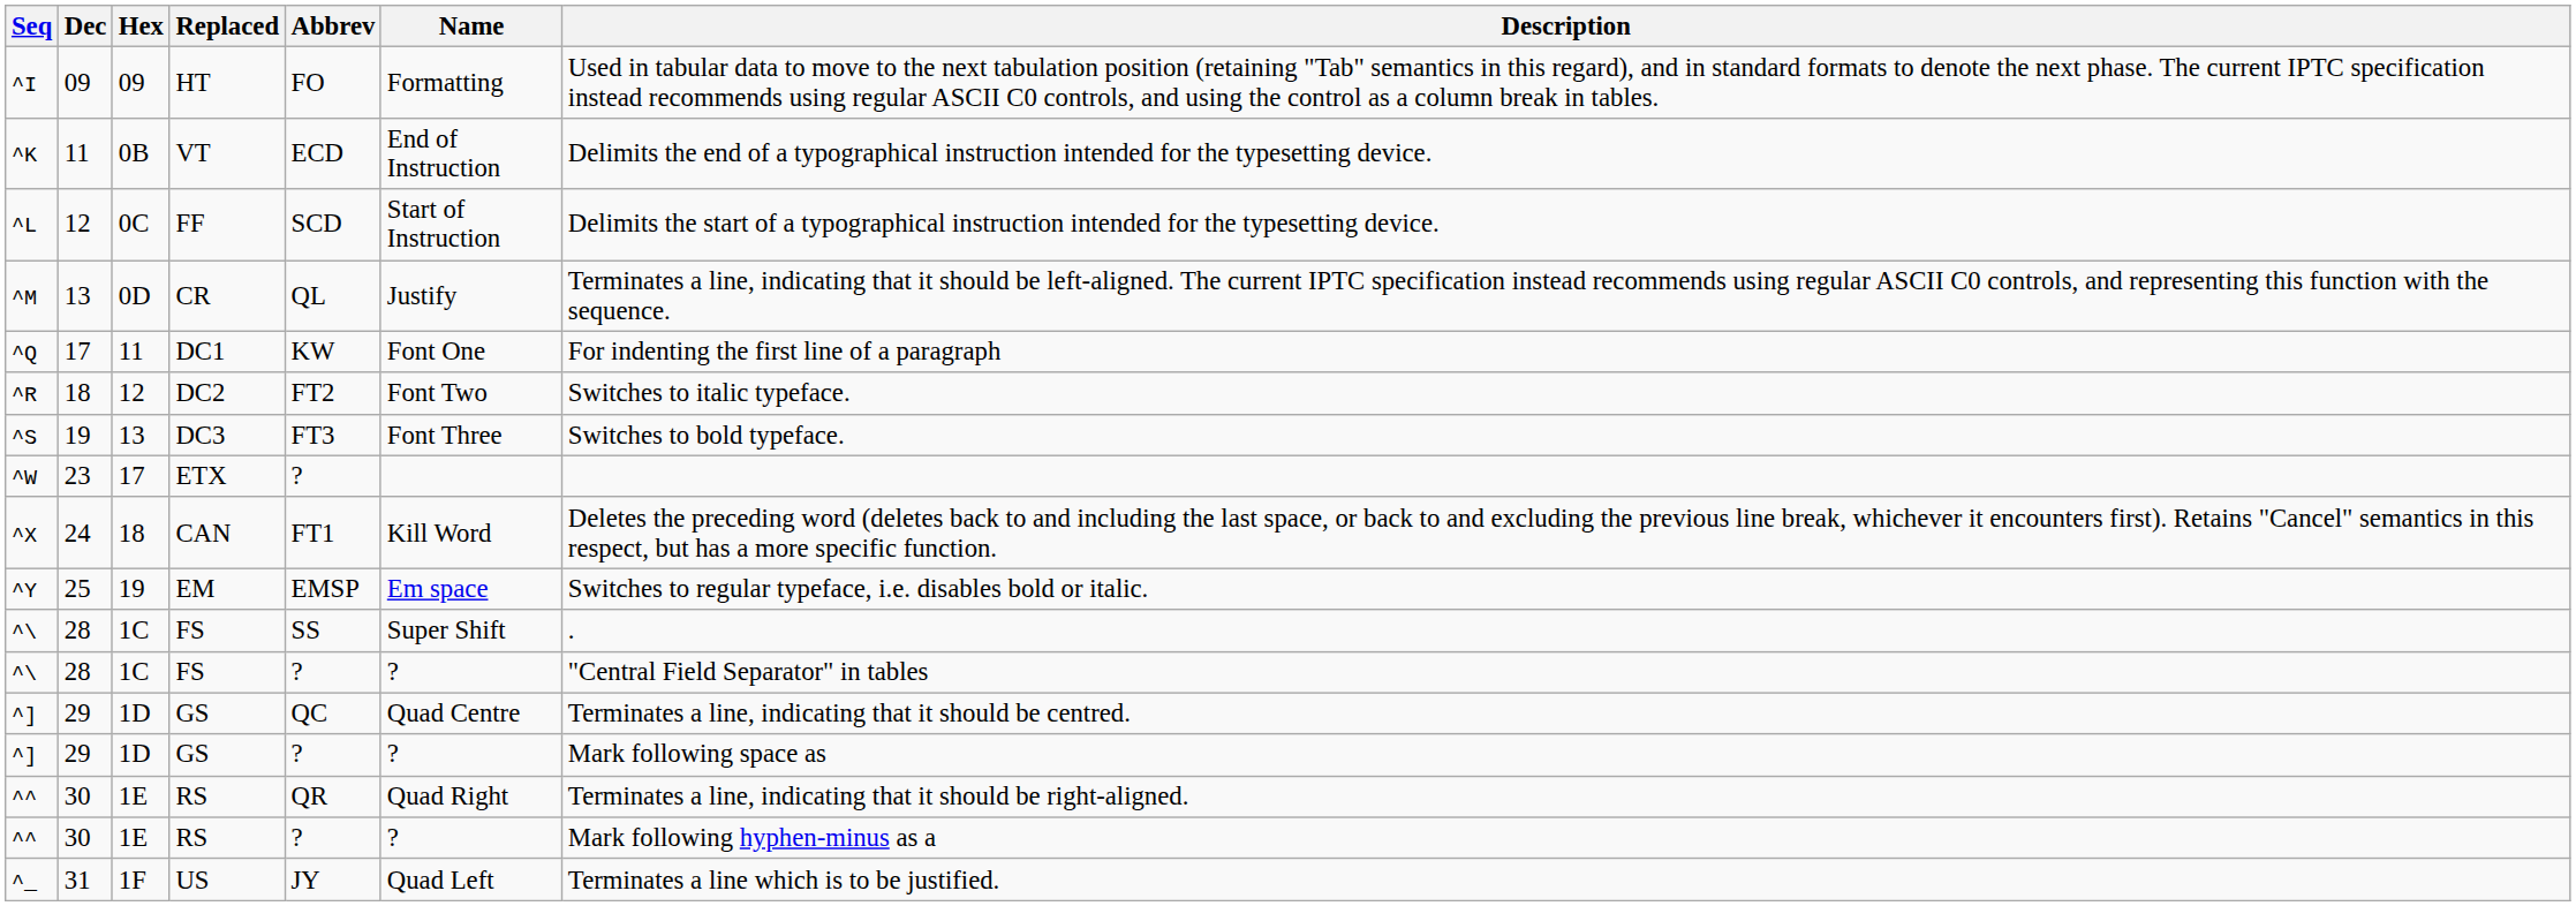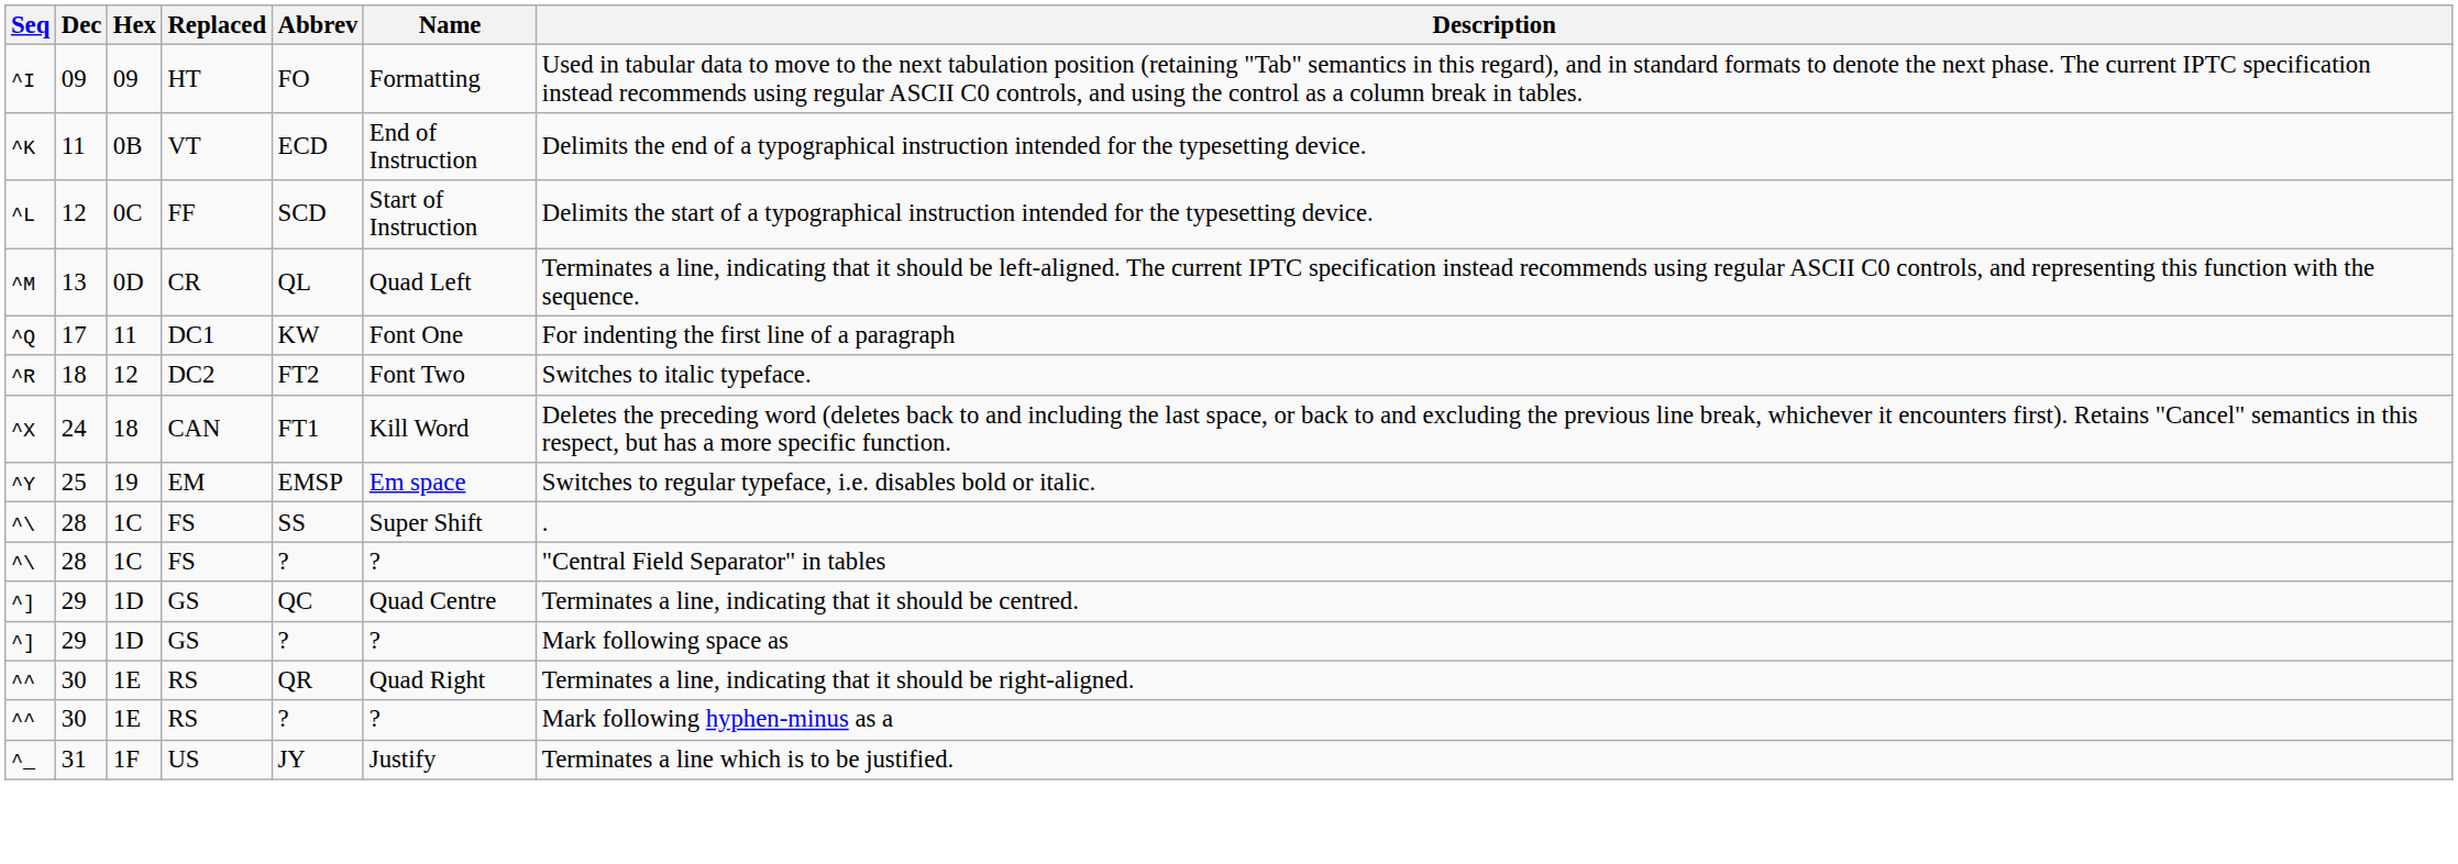 <table class="wikitable">
 <tr>
 <th><a href='#'>Seq</a></th>
 <th title="Decimal">Dec</th>
 <th title="Hexadecimal">Hex</th>
 <th title="ASCII control code replaced">Replaced</th>
 <th title="Abbreviation">Abbrev</th>
 <th title="Character name">Name</th>
 <th>Description</th>
 </tr>
 <tr id="FO">
 <td><code>^I</code></td>
 <td>09</td>
 <td>09</td>
 <td>HT</td>
 <td>FO</td>
 <td>Formatting</td>
 <td>Used in tabular data to move to the next tabulation position (retaining "Tab" semantics in this regard), and in standard formats to denote the next phase. The current IPTC specification instead recommends using regular ASCII C0 controls, and using the  control as a column break in tables.</td>
 </tr>
 <tr id="ECD">
 <td><code>^K</code></td>
 <td>11</td>
 <td>0B</td>
 <td>VT</td>
 <td>ECD</td>
 <td>End of Instruction</td>
 <td>Delimits the end of a typographical instruction intended for the typesetting device.</td>
 </tr>
 <tr id="SCD">
 <td><code>^L</code></td>
 <td>12</td>
 <td>0C</td>
 <td>FF</td>
 <td>SCD</td>
 <td>Start of Instruction</td>
 <td>Delimits the start of a typographical instruction intended for the typesetting device.</td>
 </tr>
 <tr id="QL">
 <td><code>^M</code></td>
 <td>13</td>
 <td>0D</td>
 <td>CR</td>
 <td>QL</td>
-<td>Justify</td>
+<td>Quad Left</td>
 <td>Terminates a line, indicating that it should be left-aligned. The current IPTC specification instead recommends using regular ASCII C0 controls, and representing this function with the  sequence.</td>
 </tr>
 <tr id="FT1">
 <td><code>^Q</code></td>
 <td>17</td>
 <td>11</td>
 <td>DC1</td>
 <td>KW</td>
 <td>Font One</td>
 <td>For indenting the first line of a paragraph</td>
 </tr>
 <tr id="FT2">
 <td><code>^R</code></td>
 <td>18</td>
 <td>12</td>
 <td>DC2</td>
 <td>FT2</td>
 <td>Font Two</td>
 <td>Switches to italic typeface.</td>
-</tr>
-<tr id="FT3">
-<td><code>^S</code></td>
-<td>19</td>
-<td>13</td>
-<td>DC3</td>
-<td>FT3</td>
-<td>Font Three</td>
-<td>Switches to bold typeface.</td>
-</tr>
-<tr>
-<td><code>^W</code></td>
-<td>23</td>
-<td>17</td>
-<td>ETX</td>
-<td>?</td>
-<td></td>
-<td></td>
 </tr>
 <tr id="KW">
 <td><code>^X</code></td>
 <td>24</td>
 <td>18</td>
 <td>CAN</td>
 <td>FT1</td>
 <td>Kill Word</td>
 <td>Deletes the preceding word (deletes back to and including the last space, or back to and excluding the previous line break, whichever it encounters first). Retains "Cancel" semantics in this respect, but has a more specific function.</td>
 </tr>
 <tr id="EMSP">
 <td><code>^Y</code></td>
 <td>25</td>
 <td>19</td>
 <td>EM</td>
 <td>EMSP</td>
 <td><a href='#'>Em space</a></td>
 <td>Switches to regular typeface, i.e. disables bold or italic.</td>
 </tr>
 <tr id="SS">
 <td><code>^\</code></td>
 <td>28</td>
 <td>1C</td>
 <td>FS</td>
 <td>SS</td>
 <td>Super Shift</td>
 <td>.</td>
 </tr>
 <tr>
 <td><code>^\</code></td>
 <td>28</td>
 <td>1C</td>
 <td>FS</td>
 <td>?</td>
 <td>?</td>
 <td>"Central Field Separator" in tables</td>
 </tr>
 <tr id="QL">
 <td><code>^]</code></td>
 <td>29</td>
 <td>1D</td>
 <td>GS</td>
 <td>QC</td>
 <td>Quad Centre</td>
 <td>Terminates a line, indicating that it should be centred.</td>
 </tr>
 <tr>
 <td><code>^]</code></td>
 <td>29</td>
 <td>1D</td>
 <td>GS</td>
 <td>?</td>
 <td>?</td>
 <td>Mark following space as </td>
 </tr>
 <tr id="QR">
 <td><code>^^</code></td>
 <td>30</td>
 <td>1E</td>
 <td>RS</td>
 <td>QR</td>
 <td>Quad Right</td>
 <td>Terminates a line, indicating that it should be right-aligned.</td>
 </tr>
 <tr>
 <td><code>^^</code></td>
 <td>30</td>
 <td>1E</td>
 <td>RS</td>
 <td>?</td>
 <td>?</td>
 <td>Mark following <a href='#'>hyphen-minus</a> as a </td>
 </tr>
 <tr id="JY">
 <td><code>^_</code></td>
 <td>31</td>
 <td>1F</td>
 <td>US</td>
 <td>JY</td>
-<td>Quad Left</td>
+<td>Justify</td>
 <td>Terminates a line which is to be justified.</td>
 </tr>
 </table>
